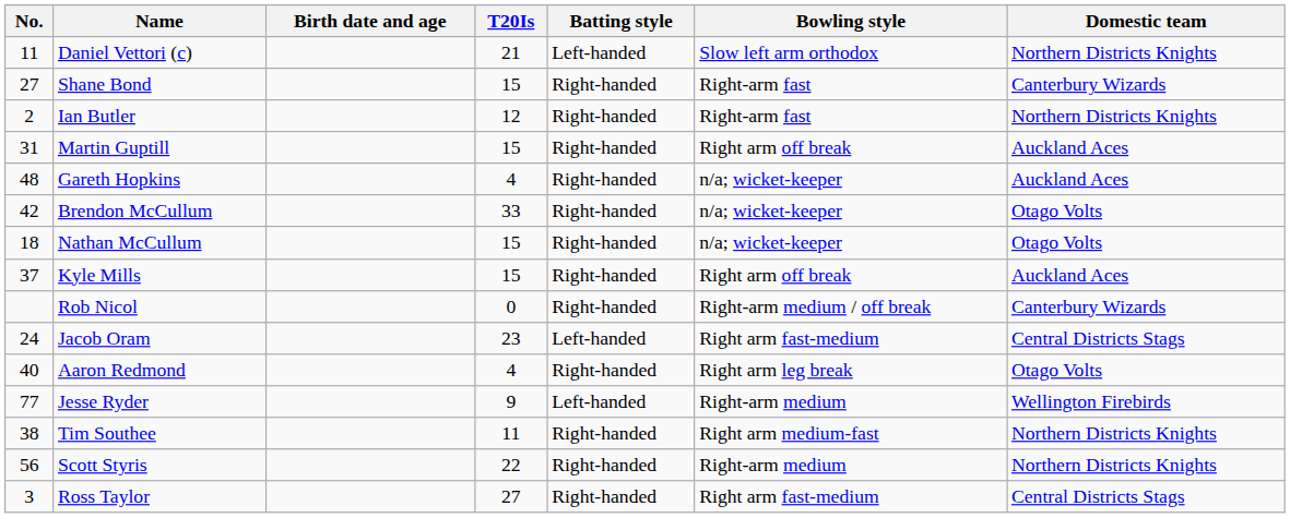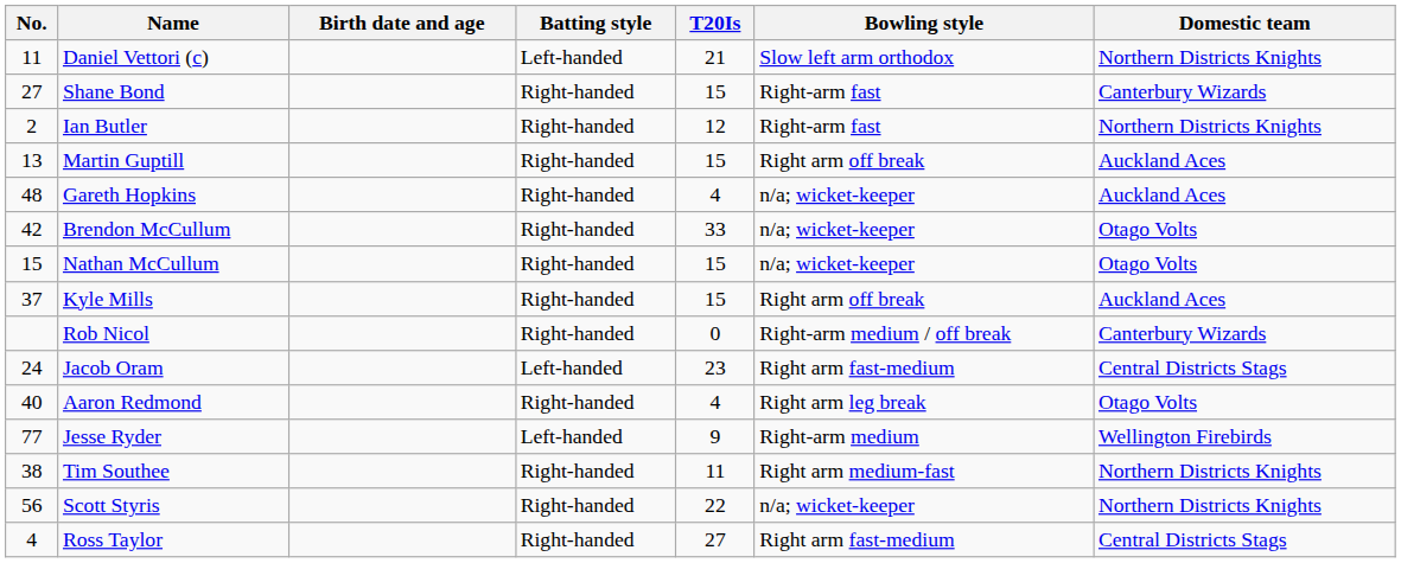 <table class="wikitable" style="font-size:95%;" width="80%">
 <tr>
 <th>No.</th>
 <th>Name</th>
 <th>Birth date and age</th>
+<th>Batting style</th>
 <th><a href='#'>T20Is</a></th>
-<th>Batting style</th>
 <th>Bowling style</th>
 <th>Domestic team</th>
 </tr>
 <tr>
 <td style="text-align:center">11</td>
 <td><a href='#'>Daniel Vettori</a> (<a href='#'>c</a>)</td>
 <td></td>
+<td>Left-handed</td>
 <td style="text-align:center">21</td>
-<td>Left-handed</td>
 <td><a href='#'>Slow left arm orthodox</a></td>
 <td> <a href='#'>Northern Districts Knights</a></td>
 </tr>
 <tr>
 <td style="text-align:center">27</td>
 <td><a href='#'>Shane Bond</a></td>
 <td></td>
+<td>Right-handed</td>
 <td style="text-align:center">15</td>
-<td>Right-handed</td>
 <td>Right-arm <a href='#'>fast</a></td>
 <td> <a href='#'>Canterbury Wizards</a></td>
 </tr>
 <tr>
 <td style="text-align:center">2</td>
 <td><a href='#'>Ian Butler</a></td>
 <td></td>
+<td>Right-handed</td>
 <td style="text-align:center">12</td>
-<td>Right-handed</td>
 <td>Right-arm <a href='#'>fast</a></td>
 <td> <a href='#'>Northern Districts Knights</a></td>
 </tr>
 <tr>
-<td style="text-align:center">31</td>
+<td style="text-align:center">13</td>
 <td><a href='#'>Martin Guptill</a></td>
 <td></td>
+<td>Right-handed</td>
 <td style="text-align:center">15</td>
-<td>Right-handed</td>
 <td>Right arm <a href='#'>off break</a></td>
 <td> <a href='#'>Auckland Aces</a></td>
 </tr>
 <tr>
 <td style="text-align:center">48</td>
 <td><a href='#'>Gareth Hopkins</a></td>
 <td></td>
+<td>Right-handed</td>
 <td style="text-align:center">4</td>
-<td>Right-handed</td>
 <td>n/a; <a href='#'>wicket-keeper</a></td>
 <td> <a href='#'>Auckland Aces</a></td>
 </tr>
 <tr>
 <td style="text-align:center">42</td>
 <td><a href='#'>Brendon McCullum</a></td>
 <td></td>
+<td>Right-handed</td>
 <td style="text-align:center">33</td>
-<td>Right-handed</td>
 <td>n/a; <a href='#'>wicket-keeper</a></td>
 <td> <a href='#'>Otago Volts</a></td>
 </tr>
 <tr>
-<td style="text-align:center">18</td>
+<td style="text-align:center">15</td>
 <td><a href='#'>Nathan McCullum</a></td>
 <td></td>
+<td>Right-handed</td>
 <td style="text-align:center">15</td>
-<td>Right-handed</td>
 <td>n/a; <a href='#'>wicket-keeper</a></td>
 <td> <a href='#'>Otago Volts</a></td>
 </tr>
 <tr>
 <td style="text-align:center">37</td>
 <td><a href='#'>Kyle Mills</a></td>
 <td></td>
+<td>Right-handed</td>
 <td style="text-align:center">15</td>
-<td>Right-handed</td>
 <td>Right arm <a href='#'>off break</a></td>
 <td> <a href='#'>Auckland Aces</a></td>
 </tr>
 <tr>
 <td style="text-align:center"></td>
 <td><a href='#'>Rob Nicol</a></td>
 <td></td>
+<td>Right-handed</td>
 <td style="text-align:center">0</td>
-<td>Right-handed</td>
 <td>Right-arm <a href='#'>medium</a> / <a href='#'>off break</a></td>
 <td> <a href='#'>Canterbury Wizards</a></td>
 </tr>
 <tr>
 <td style="text-align:center">24</td>
 <td><a href='#'>Jacob Oram</a></td>
 <td></td>
+<td>Left-handed</td>
 <td style="text-align:center">23</td>
-<td>Left-handed</td>
 <td>Right arm <a href='#'>fast-medium</a></td>
 <td> <a href='#'>Central Districts Stags</a></td>
 </tr>
 <tr>
 <td style="text-align:center">40</td>
 <td><a href='#'>Aaron Redmond</a></td>
 <td></td>
+<td>Right-handed</td>
 <td style="text-align:center">4</td>
-<td>Right-handed</td>
 <td>Right arm <a href='#'>leg break</a></td>
 <td> <a href='#'>Otago Volts</a></td>
 </tr>
 <tr>
 <td style="text-align:center">77</td>
 <td><a href='#'>Jesse Ryder</a></td>
 <td></td>
+<td>Left-handed</td>
 <td style="text-align:center">9</td>
-<td>Left-handed</td>
 <td>Right-arm <a href='#'>medium</a></td>
 <td> <a href='#'>Wellington Firebirds</a></td>
 </tr>
 <tr>
 <td style="text-align:center">38</td>
 <td><a href='#'>Tim Southee</a></td>
 <td></td>
+<td>Right-handed</td>
 <td style="text-align:center">11</td>
-<td>Right-handed</td>
 <td>Right arm <a href='#'>medium-fast</a></td>
 <td> <a href='#'>Northern Districts Knights</a></td>
 </tr>
 <tr>
 <td style="text-align:center">56</td>
 <td><a href='#'>Scott Styris</a></td>
 <td></td>
+<td>Right-handed</td>
 <td style="text-align:center">22</td>
-<td>Right-handed</td>
-<td>Right-arm <a href='#'>medium</a></td>
+<td>n/a; <a href='#'>wicket-keeper</a></td>
 <td> <a href='#'>Northern Districts Knights</a></td>
 </tr>
 <tr>
-<td style="text-align:center">3</td>
+<td style="text-align:center">4</td>
 <td><a href='#'>Ross Taylor</a></td>
 <td></td>
+<td>Right-handed</td>
 <td style="text-align:center">27</td>
-<td>Right-handed</td>
 <td>Right arm <a href='#'>fast-medium</a></td>
 <td> <a href='#'>Central Districts Stags</a></td>
 </tr>
 </table>
